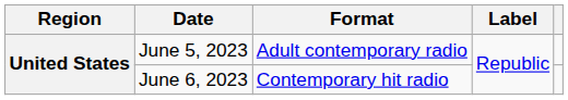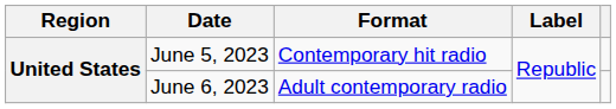 <table class="wikitable plainrowheaders">
 <tr>
 <th scope="col">Region</th>
 <th scope="col">Date</th>
 <th scope="col">Format</th>
 <th scope="col">Label</th>
 <th scope="col"></th>
 </tr>
 <tr>
 <th scope="row" rowspan="2">United States</th>
 <td>June 5, 2023</td>
-<td><a href='#'>Adult contemporary radio</a></td>
+<td><a href='#'>Contemporary hit radio</a></td>
 <td rowspan="2"><a href='#'>Republic</a></td>
 <td></td>
 </tr>
 <tr>
 <td>June 6, 2023</td>
-<td><a href='#'>Contemporary hit radio</a></td>
+<td><a href='#'>Adult contemporary radio</a></td>
 <td></td>
 </tr>
 </table>
